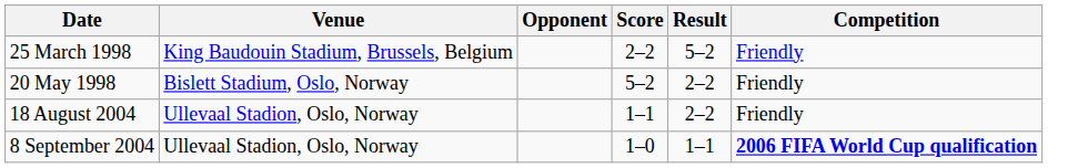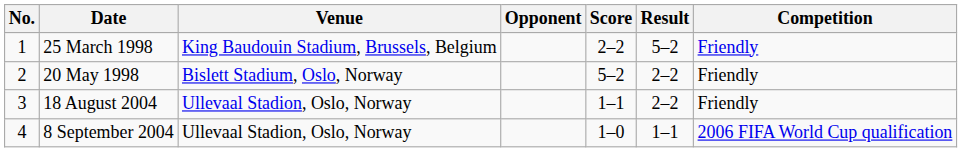 <table class="wikitable sortable">
 <tr>
+<th scope="col">No.</th>
 <th scope="col">Date</th>
 <th scope="col">Venue</th>
 <th scope="col">Opponent</th>
 <th scope="col">Score</th>
 <th scope="col">Result</th>
 <th scope="col">Competition</th>
 </tr>
 <tr>
+<td style="text-align:center">1</td>
 <td>25 March 1998</td>
 <td><a href='#'>King Baudouin Stadium</a>, <a href='#'>Brussels</a>, Belgium</td>
 <td></td>
 <td style="text-align:center">2–2</td>
 <td style="text-align:center">5–2</td>
 <td><a href='#'>Friendly</a></td>
 </tr>
 <tr>
+<td style="text-align:center">2</td>
 <td>20 May 1998</td>
 <td><a href='#'>Bislett Stadium</a>, <a href='#'>Oslo</a>, Norway</td>
 <td></td>
 <td style="text-align:center">5–2</td>
 <td style="text-align:center">2–2</td>
 <td>Friendly</td>
 </tr>
 <tr>
+<td style="text-align:center">3</td>
 <td>18 August 2004</td>
 <td><a href='#'>Ullevaal Stadion</a>, Oslo, Norway</td>
 <td></td>
 <td style="text-align:center">1–1</td>
 <td style="text-align:center">2–2</td>
 <td>Friendly</td>
 </tr>
 <tr>
+<td style="text-align:center">4</td>
 <td>8 September 2004</td>
 <td>Ullevaal Stadion, Oslo, Norway</td>
 <td></td>
 <td style="text-align:center">1–0</td>
 <td style="text-align:center">1–1</td>
-<td><strong><a href='#'>2006 FIFA World Cup qualification</a></strong></td>
+<td><a href='#'>2006 FIFA World Cup qualification</a></td>
 </tr>
 </table>
